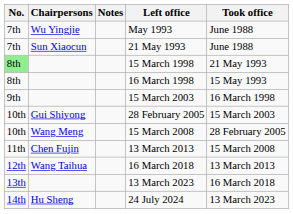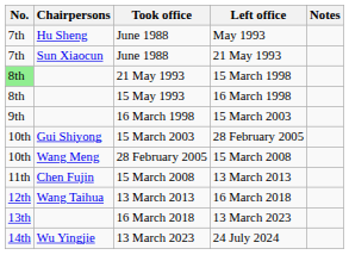 <table class="wikitable">
 <tr>
 <th>No.</th>
 <th>Chairpersons</th>
+<th>Took office</th>
+<th>Left office</th>
 <th>Notes</th>
-<th>Left office</th>
-<th>Took office</th>
 </tr>
 <tr>
 <td>7th</td>
-<td><a href='#'>Wu Yingjie</a></td>
+<td><a href='#'>Hu Sheng</a></td>
+<td>June 1988</td>
+<td>May 1993</td>
 <td></td>
-<td>May 1993</td>
-<td>June 1988</td>
 </tr>
 <tr>
 <td>7th</td>
 <td><a href='#'>Sun Xiaocun</a></td>
+<td>June 1988</td>
+<td>21 May 1993</td>
 <td></td>
-<td>21 May 1993</td>
-<td>June 1988</td>
 </tr>
 <tr>
 <td style="background: lightgreen;">8th</td>
 <td></td>
+<td>21 May 1993</td>
+<td>15 March 1998</td>
 <td></td>
-<td>15 March 1998</td>
-<td>21 May 1993</td>
 </tr>
 <tr>
 <td>8th</td>
 <td></td>
+<td>15 May 1993</td>
+<td>16 March 1998</td>
 <td></td>
-<td>16 March 1998</td>
-<td>15 May 1993</td>
 </tr>
 <tr>
 <td>9th</td>
 <td></td>
+<td>16 March 1998</td>
+<td>15 March 2003</td>
 <td></td>
-<td>15 March 2003</td>
-<td>16 March 1998</td>
 </tr>
 <tr>
 <td>10th</td>
 <td><a href='#'>Gui Shiyong</a></td>
+<td>15 March 2003</td>
+<td>28 February 2005</td>
 <td></td>
-<td>28 February 2005</td>
-<td>15 March 2003</td>
 </tr>
 <tr>
 <td>10th</td>
 <td><a href='#'>Wang Meng</a></td>
+<td>28 February 2005</td>
+<td>15 March 2008</td>
 <td></td>
-<td>15 March 2008</td>
-<td>28 February 2005</td>
 </tr>
 <tr>
 <td>11th</td>
 <td><a href='#'>Chen Fujin</a></td>
+<td>15 March 2008</td>
+<td>13 March 2013</td>
 <td></td>
-<td>13 March 2013</td>
-<td>15 March 2008</td>
 </tr>
 <tr>
 <td><a href='#'>12th</a></td>
 <td><a href='#'>Wang Taihua</a></td>
+<td>13 March 2013</td>
+<td>16 March 2018</td>
 <td></td>
-<td>16 March 2018</td>
-<td>13 March 2013</td>
 </tr>
 <tr>
 <td><a href='#'>13th</a></td>
 <td></td>
+<td>16 March 2018</td>
+<td>13 March 2023</td>
 <td></td>
-<td>13 March 2023</td>
-<td>16 March 2018</td>
 </tr>
 <tr>
 <td><a href='#'>14th</a></td>
-<td><a href='#'>Hu Sheng</a></td>
+<td><a href='#'>Wu Yingjie</a></td>
+<td>13 March 2023</td>
+<td>24 July 2024</td>
 <td></td>
-<td>24 July 2024</td>
-<td>13 March 2023</td>
 </tr>
 </table>
